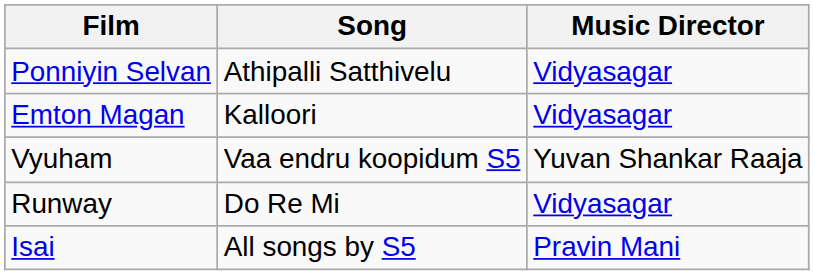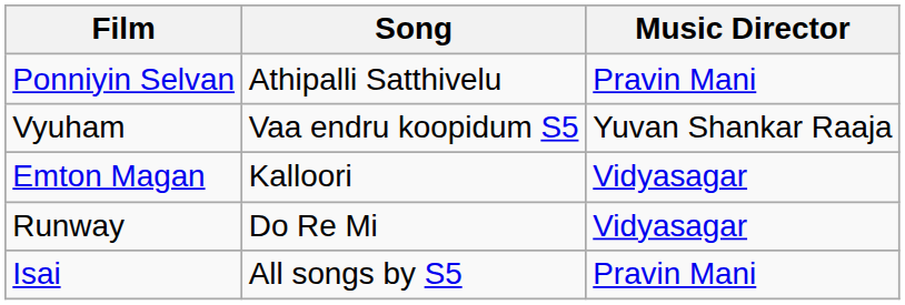 <table class="wikitable sortable">
 <tr>
 <th>Film</th>
 <th>Song</th>
 <th>Music Director</th>
 </tr>
 <tr>
 <td><a href='#'>Ponniyin Selvan</a></td>
 <td>Athipalli Satthivelu</td>
-<td><a href='#'>Vidyasagar</a></td>
+<td><a href='#'>Pravin Mani</a></td>
+</tr>
+<tr>
+<td>Vyuham</td>
+<td>Vaa endru koopidum <a href='#'>S5</a></td>
+<td>Yuvan Shankar Raaja</td>
 </tr>
 <tr>
 <td><a href='#'>Emton Magan</a></td>
 <td>Kalloori</td>
 <td><a href='#'>Vidyasagar</a></td>
-</tr>
-<tr>
-<td>Vyuham</td>
-<td>Vaa endru koopidum <a href='#'>S5</a></td>
-<td>Yuvan Shankar Raaja</td>
 </tr>
 <tr>
 <td>Runway</td>
 <td>Do Re Mi</td>
 <td><a href='#'>Vidyasagar</a></td>
 </tr>
 <tr>
 <td><a href='#'>Isai</a></td>
 <td>All songs by <a href='#'>S5</a></td>
 <td><a href='#'>Pravin Mani</a></td>
 </tr>
 </table>
